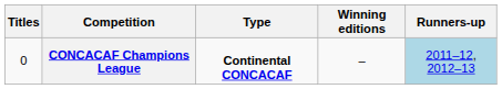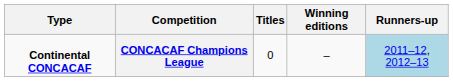 <table class="wikitable plainrowheaders" style="font-size:95%; text-align: center;">
 <tr>
+<th>Type</th>
+<th>Competition</th>
 <th>Titles</th>
-<th>Competition</th>
-<th>Type</th>
 <th>Winning editions</th>
 <th>Runners-up</th>
 </tr>
 <tr>
+<td rowspan="1"><br><strong>Continental <a href='#'>CONCACAF</a></strong></td>
+<th scope=col><a href='#'>CONCACAF Champions League</a></th>
 <td>0</td>
-<th scope=col><a href='#'>CONCACAF Champions League</a></th>
-<td rowspan="1"><br><strong>Continental <a href='#'>CONCACAF</a></strong></td>
 <td>–</td>
 <td style="background: lightblue;"><a href='#'>2011–12</a>, <a href='#'>2012–13</a></td>
 </tr>
 </table>
